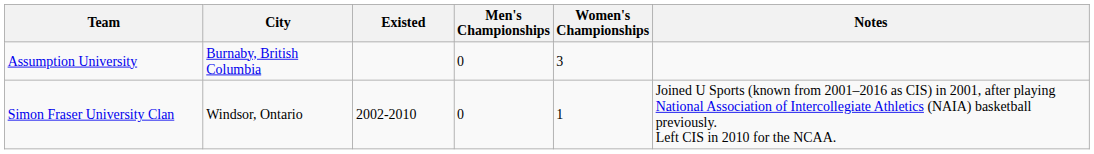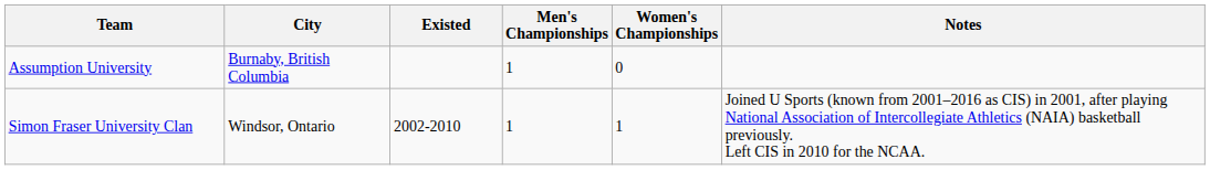 <table class="wikitable">
 <tr>
 <th bgcolor="#DDDDFF" width="20%">Team</th>
 <th bgcolor="#DDDDFF" width="15%">City</th>
 <th bgcolor="#DDDDFF" width="10%">Existed</th>
 <th bgcolor="#DDDDFF" width="5%">Men's Championships</th>
 <th bgcolor="#DDDDFF" width="5%">Women's Championships</th>
 <th bgcolor="#DDDDFF" width="45%">Notes</th>
 </tr>
 <tr>
 <td><a href='#'>Assumption University</a></td>
 <td><a href='#'>Burnaby, British Columbia</a></td>
 <td></td>
+<td>1</td>
 <td>0</td>
-<td>3</td>
 <td></td>
 </tr>
 <tr>
 <td><a href='#'>Simon Fraser University Clan</a></td>
 <td>Windsor, Ontario</td>
 <td>2002-2010</td>
-<td>0</td>
+<td>1</td>
 <td>1</td>
 <td>Joined U Sports (known from 2001–2016 as CIS) in 2001, after playing <a href='#'>National Association of Intercollegiate Athletics</a> (NAIA) basketball previously.<br>Left CIS in 2010 for the NCAA.</td>
 </tr>
 </table>
